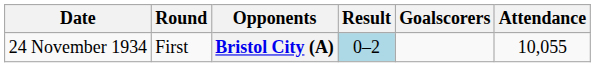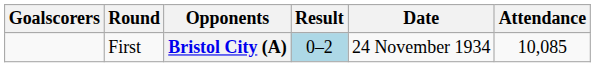 <table class="wikitable plainrowheaders sortable">
 <tr>
-<th scope=col>Date</th>
+<th scope=col class=unsortable>Goalscorers</th>
 <th scope=col>Round</th>
 <th scope=col>Opponents</th>
 <th scope=col>Result</th>
-<th scope=col class=unsortable>Goalscorers</th>
+<th scope=col>Date</th>
 <th scope=col>Attendance</th>
 </tr>
 <tr>
-<td>24 November 1934</td>
+<td></td>
 <td>First</td>
 <th scope=row><a href='#'>Bristol City</a> (A)</th>
 <td align=center style="background: lightblue;">0–2</td>
-<td></td>
-<td align=center>10,055</td>
+<td>24 November 1934</td>
+<td align=center>10,085</td>
 </tr>
 </table>
